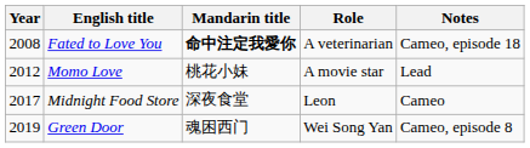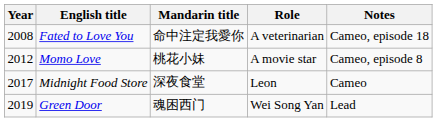 <table class="wikitable sortable">
 <tr>
 <th>Year</th>
 <th>English title</th>
 <th>Mandarin title</th>
 <th>Role</th>
 <th class="unsortable">Notes</th>
 </tr>
 <tr>
 <td>2008</td>
 <td><em><a href='#'>Fated to Love You</a></em></td>
-<td><strong>命中注定我愛你</strong></td>
+<td>命中注定我愛你</td>
 <td>A veterinarian</td>
 <td>Cameo, episode 18</td>
 </tr>
 <tr>
 <td>2012</td>
 <td><em><a href='#'>Momo Love</a></em></td>
 <td>桃花小妹</td>
 <td>A movie star</td>
-<td>Lead</td>
+<td>Cameo, episode 8</td>
 </tr>
 <tr>
 <td>2017</td>
 <td><em>Midnight Food Store</em></td>
 <td>深夜食堂</td>
 <td>Leon</td>
 <td>Cameo</td>
 </tr>
 <tr>
 <td>2019</td>
 <td><em><a href='#'>Green Door</a></em></td>
 <td>魂困西门</td>
 <td>Wei Song Yan</td>
-<td>Cameo, episode 8</td>
+<td>Lead</td>
 </tr>
 </table>
